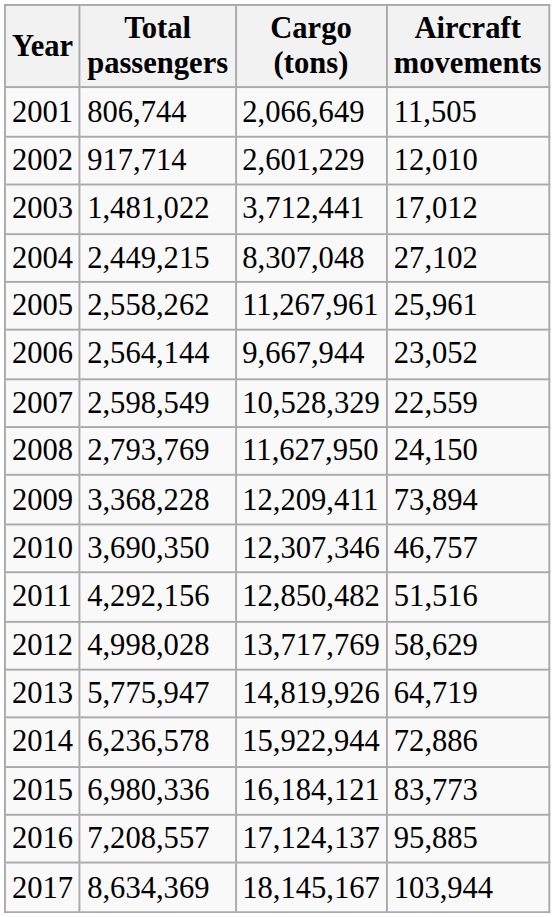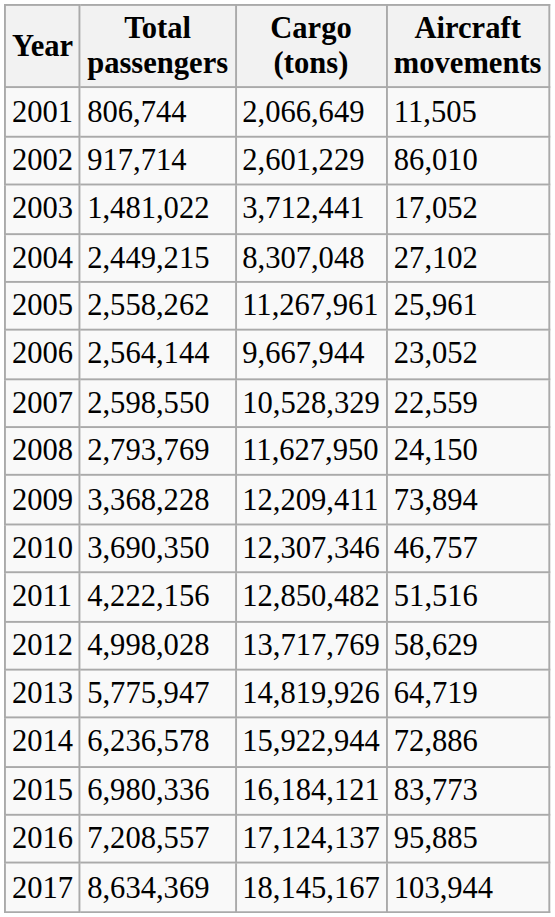 <table class="wikitable sortable">
 <tr>
 <th>Year</th>
 <th>Total<br>passengers</th>
 <th>Cargo<br>(tons)</th>
 <th>Aircraft<br>movements</th>
 </tr>
 <tr>
 <td>2001</td>
 <td>806,744</td>
 <td>2,066,649</td>
 <td>11,505</td>
 </tr>
 <tr>
 <td>2002</td>
 <td>917,714</td>
 <td>2,601,229</td>
-<td>12,010</td>
+<td>86,010</td>
 </tr>
 <tr>
 <td>2003</td>
 <td>1,481,022</td>
 <td>3,712,441</td>
-<td>17,012</td>
+<td>17,052</td>
 </tr>
 <tr>
 <td>2004</td>
 <td>2,449,215</td>
 <td>8,307,048</td>
 <td>27,102</td>
 </tr>
 <tr>
 <td>2005</td>
 <td>2,558,262</td>
 <td>11,267,961</td>
 <td>25,961</td>
 </tr>
 <tr>
 <td>2006</td>
 <td>2,564,144</td>
 <td>9,667,944</td>
 <td>23,052</td>
 </tr>
 <tr>
 <td>2007</td>
-<td>2,598,549</td>
+<td>2,598,550</td>
 <td>10,528,329</td>
 <td>22,559</td>
 </tr>
 <tr>
 <td>2008</td>
 <td>2,793,769</td>
 <td>11,627,950</td>
 <td>24,150</td>
 </tr>
 <tr>
 <td>2009</td>
 <td>3,368,228</td>
 <td>12,209,411</td>
 <td>73,894</td>
 </tr>
 <tr>
 <td>2010</td>
 <td>3,690,350</td>
 <td>12,307,346</td>
 <td>46,757</td>
 </tr>
 <tr>
 <td>2011</td>
-<td>4,292,156</td>
+<td>4,222,156</td>
 <td>12,850,482</td>
 <td>51,516</td>
 </tr>
 <tr>
 <td>2012</td>
 <td>4,998,028</td>
 <td>13,717,769</td>
 <td>58,629</td>
 </tr>
 <tr>
 <td>2013</td>
 <td>5,775,947</td>
 <td>14,819,926</td>
 <td>64,719</td>
 </tr>
 <tr>
 <td>2014</td>
 <td>6,236,578</td>
 <td>15,922,944</td>
 <td>72,886</td>
 </tr>
 <tr>
 <td>2015</td>
 <td>6,980,336</td>
 <td>16,184,121</td>
 <td>83,773</td>
 </tr>
 <tr>
 <td>2016</td>
 <td>7,208,557</td>
 <td>17,124,137</td>
 <td>95,885</td>
 </tr>
 <tr>
 <td>2017</td>
 <td>8,634,369</td>
 <td>18,145,167</td>
 <td>103,944</td>
 </tr>
 </table>
